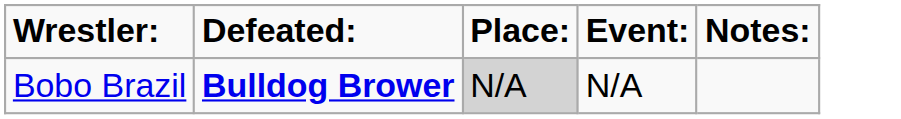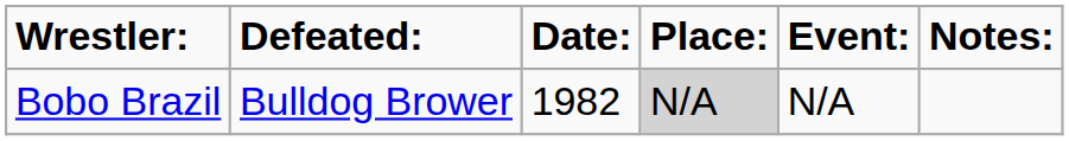 <table class="wikitable">
 <tr style="background: #EEEFF;">
 <td><strong>Wrestler:</strong></td>
 <td><strong>Defeated:</strong></td>
+<td><strong>Date:</strong></td>
 <td><strong>Place:</strong></td>
 <td><strong>Event:</strong></td>
 <td><strong>Notes:</strong></td>
 </tr>
 <tr>
 <td><a href='#'>Bobo Brazil</a></td>
-<td><strong><a href='#'>Bulldog Brower</a></strong></td>
+<td><a href='#'>Bulldog Brower</a></td>
+<td>1982</td>
 <td style="background: lightgrey;">N/A</td>
 <td>N/A</td>
 <td></td>
 </tr>
 </table>
